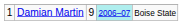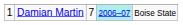 <table class="wikitable">
 <tr>
 </tr>
 <tr>
 <td>1</td>
 <td><a href='#'>Damian Martin</a></td>
-<td>9</td>
+<td>7</td>
 <td style="background: paleturquoise; font-size:80%;"><a href='#'>2006–07</a></td>
 <td style="font-size:80%;">Boise State</td>
 </tr>
 </table>
